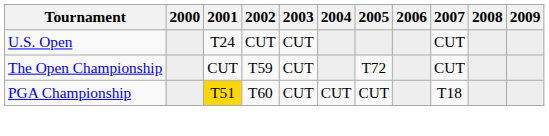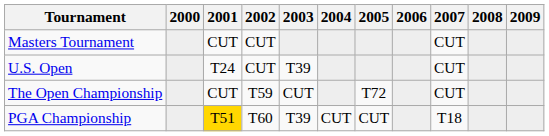 <table class="wikitable" style="font-size:95%;text-align:center;">
 <tr>
 <th>Tournament</th>
 <th>2000</th>
 <th>2001</th>
 <th>2002</th>
 <th>2003</th>
 <th>2004</th>
 <th>2005</th>
 <th>2006</th>
 <th>2007</th>
 <th>2008</th>
 <th>2009</th>
 </tr>
 <tr>
+<td align="left"><a href='#'>Masters Tournament</a></td>
+<td style="background:#eeeeee;"></td>
+<td>CUT</td>
+<td>CUT</td>
+<td style="background:#eeeeee;"></td>
+<td style="background:#eeeeee;"></td>
+<td style="background:#eeeeee;"></td>
+<td style="background:#eeeeee;"></td>
+<td>CUT</td>
+<td style="background:#eeeeee;"></td>
+<td style="background:#eeeeee;"></td>
+</tr>
+<tr>
 <td align="left"><a href='#'>U.S. Open</a></td>
 <td style="background:#eeeeee;"></td>
 <td>T24</td>
 <td>CUT</td>
-<td>CUT</td>
+<td>T39</td>
 <td style="background:#eeeeee;"></td>
 <td style="background:#eeeeee;"></td>
 <td style="background:#eeeeee;"></td>
 <td>CUT</td>
 <td style="background:#eeeeee;"></td>
 <td style="background:#eeeeee;"></td>
 </tr>
 <tr>
 <td align="left"><a href='#'>The Open Championship</a></td>
 <td style="background:#eeeeee;"></td>
 <td>CUT</td>
 <td>T59</td>
 <td>CUT</td>
 <td style="background:#eeeeee;"></td>
 <td>T72</td>
 <td style="background:#eeeeee;"></td>
 <td>CUT</td>
 <td style="background:#eeeeee;"></td>
 <td style="background:#eeeeee;"></td>
 </tr>
 <tr>
 <td align="left"><a href='#'>PGA Championship</a></td>
 <td style="background:#eeeeee;"></td>
 <td style="background: gold;">T51</td>
 <td>T60</td>
-<td>CUT</td>
+<td>T39</td>
 <td>CUT</td>
 <td>CUT</td>
 <td style="background:#eeeeee;"></td>
 <td>T18</td>
 <td style="background:#eeeeee;"></td>
 <td style="background:#eeeeee;"></td>
 </tr>
 </table>
